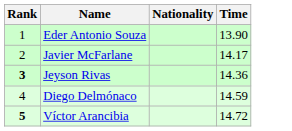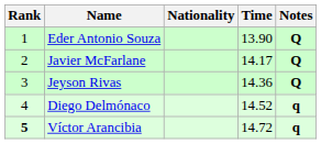 <table class="wikitable sortable" style="text-align:center">
 <tr>
 <th>Rank</th>
 <th>Name</th>
 <th>Nationality</th>
 <th>Time</th>
+<th>Notes</th>
 </tr>
 <tr bgcolor=ccffcc>
 <td align=center>1</td>
 <td align=left><a href='#'>Eder Antonio Souza</a></td>
 <td align=left></td>
 <td>13.90</td>
+<td><strong>Q</strong></td>
 </tr>
 <tr bgcolor=ccffcc>
 <td align=center>2</td>
 <td align=left><a href='#'>Javier McFarlane</a></td>
 <td align=left></td>
 <td>14.17</td>
+<td><strong>Q</strong></td>
 </tr>
 <tr bgcolor=ccffcc>
-<td align=center><strong>3</strong></td>
+<td align=center>3</td>
 <td align=left><a href='#'>Jeyson Rivas</a></td>
 <td align=left></td>
 <td>14.36</td>
+<td><strong>Q</strong></td>
 </tr>
 <tr bgcolor=ddffdd>
 <td align=center>4</td>
 <td align=left><a href='#'>Diego Delmónaco</a></td>
 <td align=left></td>
-<td>14.59</td>
+<td>14.52</td>
+<td><strong>q</strong></td>
 </tr>
 <tr bgcolor=ddffdd>
 <td align=center><strong>5</strong></td>
 <td align=left><a href='#'>Víctor Arancibia</a></td>
 <td align=left></td>
 <td>14.72</td>
+<td><strong>q</strong></td>
 </tr>
 </table>
